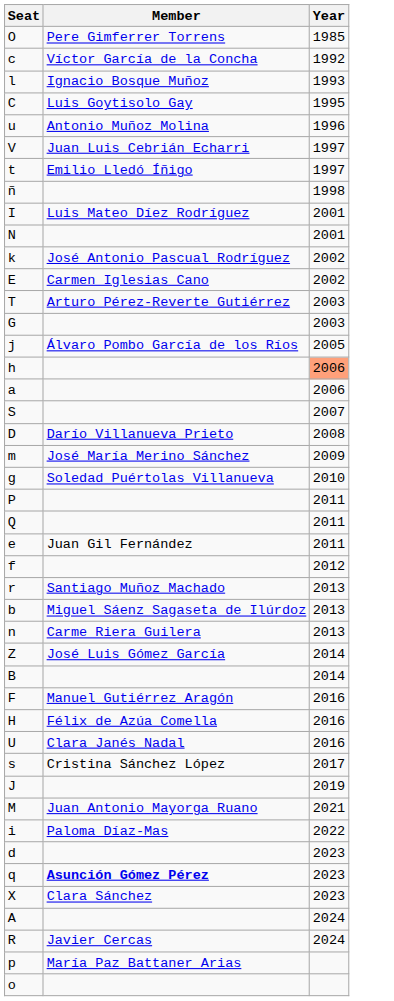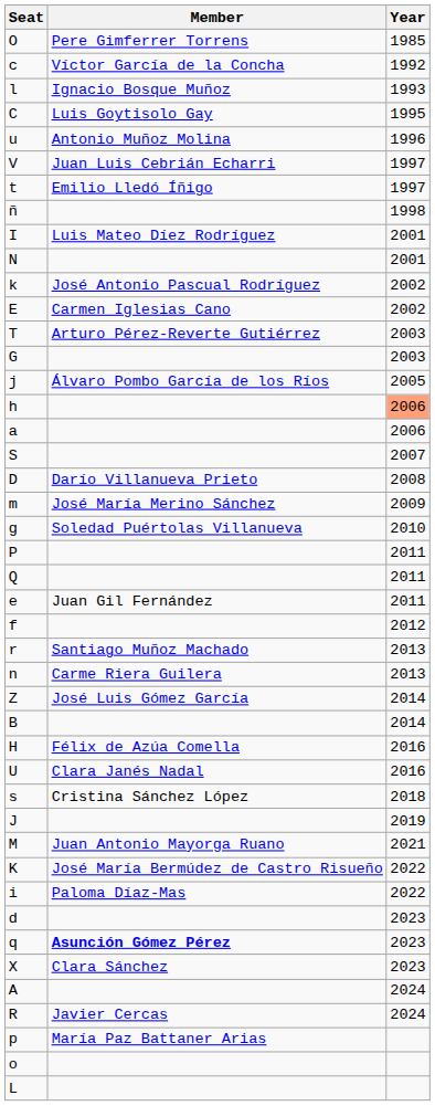 <table class="wikitable sortable">
 <tr>
 <th>Seat</th>
 <th>Member</th>
 <th>Year</th>
 </tr>
 <tr>
 <td>O</td>
 <td><a href='#'>Pere Gimferrer Torrens</a></td>
 <td>1985</td>
 </tr>
 <tr>
 <td>c</td>
 <td><a href='#'>Víctor García de la Concha</a></td>
 <td>1992</td>
 </tr>
 <tr>
 <td>l</td>
 <td><a href='#'>Ignacio Bosque Muñoz</a></td>
 <td>1993</td>
 </tr>
 <tr>
 <td>C</td>
 <td><a href='#'>Luis Goytisolo Gay</a></td>
 <td>1995</td>
 </tr>
 <tr>
 <td>u</td>
 <td><a href='#'>Antonio Muñoz Molina</a></td>
 <td>1996</td>
 </tr>
 <tr>
 <td>V</td>
 <td><a href='#'>Juan Luis Cebrián Echarri</a></td>
 <td>1997</td>
 </tr>
 <tr>
 <td>t</td>
 <td><a href='#'>Emilio Lledó Íñigo</a></td>
 <td>1997</td>
 </tr>
 <tr>
 <td>ñ</td>
 <td></td>
 <td>1998</td>
 </tr>
 <tr>
 <td>I</td>
 <td><a href='#'>Luis Mateo Díez Rodríguez</a></td>
 <td>2001</td>
 </tr>
 <tr>
 <td>N</td>
 <td></td>
 <td>2001</td>
 </tr>
 <tr>
 <td>k</td>
 <td><a href='#'>José Antonio Pascual Rodríguez</a></td>
 <td>2002</td>
 </tr>
 <tr>
 <td>E</td>
 <td><a href='#'>Carmen Iglesias Cano</a></td>
 <td>2002</td>
 </tr>
 <tr>
 <td>T</td>
 <td><a href='#'>Arturo Pérez-Reverte Gutiérrez</a></td>
 <td>2003</td>
 </tr>
 <tr>
 <td>G</td>
 <td></td>
 <td>2003</td>
 </tr>
 <tr>
 <td>j</td>
 <td><a href='#'>Álvaro Pombo García de los Ríos</a></td>
 <td>2005</td>
 </tr>
 <tr>
 <td>h</td>
 <td></td>
 <td style="background: lightsalmon;">2006</td>
 </tr>
 <tr>
 <td>a</td>
 <td></td>
 <td>2006</td>
 </tr>
 <tr>
 <td>S</td>
 <td></td>
 <td>2007</td>
 </tr>
 <tr>
 <td>D</td>
 <td><a href='#'>Darío Villanueva Prieto</a></td>
 <td>2008</td>
 </tr>
 <tr>
 <td>m</td>
 <td><a href='#'>José María Merino Sánchez</a></td>
 <td>2009</td>
 </tr>
 <tr>
 <td>g</td>
 <td><a href='#'>Soledad Puértolas Villanueva</a></td>
 <td>2010</td>
 </tr>
 <tr>
 <td>P</td>
 <td></td>
 <td>2011</td>
 </tr>
 <tr>
 <td>Q</td>
 <td></td>
 <td>2011</td>
 </tr>
 <tr>
 <td>e</td>
 <td>Juan Gil Fernández</td>
 <td>2011</td>
 </tr>
 <tr>
 <td>f</td>
 <td></td>
 <td>2012</td>
 </tr>
 <tr>
 <td>r</td>
 <td><a href='#'>Santiago Muñoz Machado</a></td>
 <td>2013</td>
 </tr>
 <tr>
-<td>b</td>
-<td><a href='#'>Miguel Sáenz Sagaseta de Ilúrdoz</a></td>
-<td>2013</td>
-</tr>
-<tr>
 <td>n</td>
 <td><a href='#'>Carme Riera Guilera</a></td>
 <td>2013</td>
 </tr>
 <tr>
 <td>Z</td>
 <td><a href='#'>José Luis Gómez García</a></td>
 <td>2014</td>
 </tr>
 <tr>
 <td>B</td>
 <td></td>
 <td>2014</td>
 </tr>
 <tr>
-<td>F</td>
-<td><a href='#'>Manuel Gutiérrez Aragón</a></td>
-<td>2016</td>
-</tr>
-<tr>
 <td>H</td>
 <td><a href='#'>Félix de Azúa Comella</a></td>
 <td>2016</td>
 </tr>
 <tr>
 <td>U</td>
 <td><a href='#'>Clara Janés Nadal</a></td>
 <td>2016</td>
 </tr>
 <tr>
 <td>s</td>
 <td>Cristina Sánchez López</td>
-<td>2017</td>
+<td>2018</td>
 </tr>
 <tr>
 <td>J</td>
 <td></td>
 <td>2019</td>
 </tr>
 <tr>
 <td>M</td>
 <td><a href='#'>Juan Antonio Mayorga Ruano</a></td>
 <td>2021</td>
+</tr>
+<tr>
+<td>K</td>
+<td><a href='#'>José María Bermúdez de Castro Risueño</a></td>
+<td>2022</td>
 </tr>
 <tr>
 <td>i</td>
 <td><a href='#'>Paloma Díaz-Mas</a></td>
 <td>2022</td>
 </tr>
 <tr>
 <td>d</td>
 <td></td>
 <td>2023</td>
 </tr>
 <tr>
 <td>q</td>
 <td><strong><a href='#'>Asunción Gómez Pérez</a></strong></td>
 <td>2023</td>
 </tr>
 <tr>
 <td>X</td>
 <td><a href='#'>Clara Sánchez</a></td>
 <td>2023</td>
 </tr>
 <tr>
 <td>A</td>
 <td></td>
 <td>2024</td>
 </tr>
 <tr>
 <td>R</td>
 <td><a href='#'>Javier Cercas</a></td>
 <td>2024</td>
 </tr>
 <tr>
 <td>p</td>
 <td><a href='#'>María Paz Battaner Arias</a></td>
 <td></td>
 </tr>
 <tr>
 <td>o</td>
 <td></td>
 <td></td>
 </tr>
+<tr>
+<td>L</td>
+<td></td>
+<td></td>
+</tr>
 </table>
